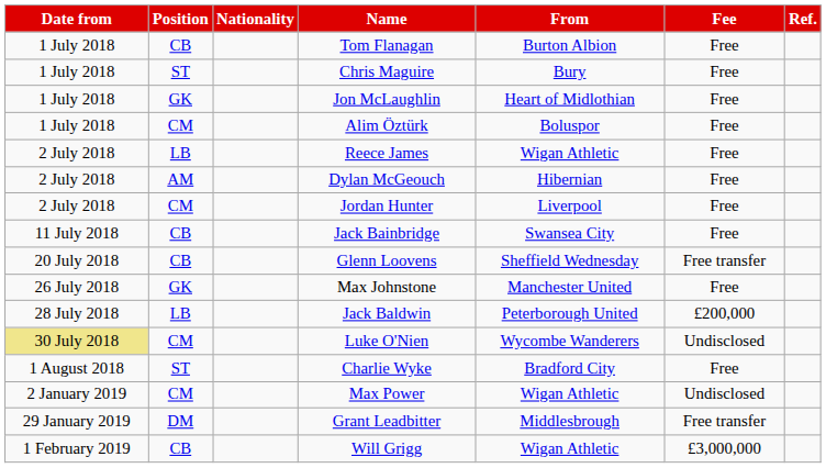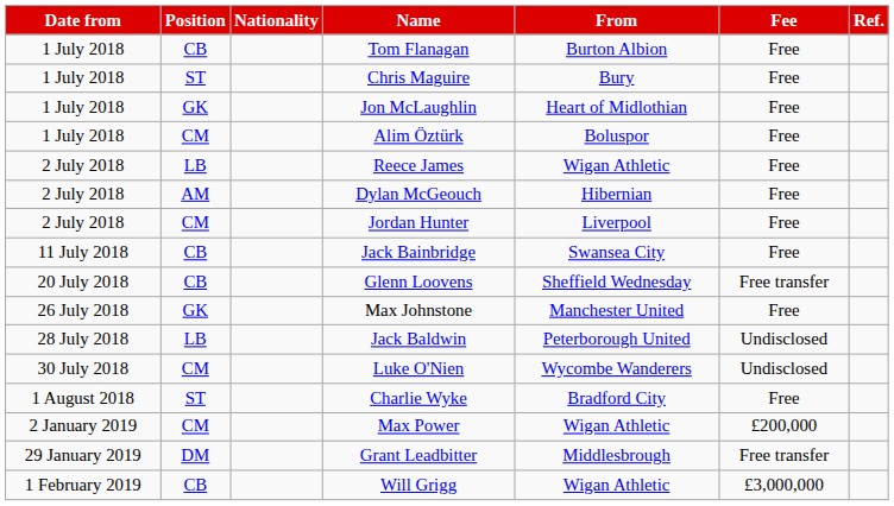 <table class="wikitable" style="text-align:center; font-size:90%">
 <tr>
 <th style="background:#DD0000; color:white; width:120px;">Date from</th>
 <th style="background:#DD0000; color:white; width:50px;">Position</th>
 <th style="background:#DD0000; color:white; width:50px;">Nationality</th>
 <th style="background:#DD0000; color:white; width:150px;">Name</th>
 <th style="background:#DD0000; color:white; width:160px;">From</th>
 <th style="background:#DD0000; color:white; width:100px;">Fee</th>
 <th style="background:#DD0000; color:white; width:25px;">Ref.</th>
 </tr>
 <tr>
 <td>1 July 2018</td>
 <td><a href='#'>CB</a></td>
 <td></td>
 <td><a href='#'>Tom Flanagan</a></td>
 <td><a href='#'>Burton Albion</a></td>
 <td>Free</td>
 <td></td>
 </tr>
 <tr>
 <td>1 July 2018</td>
 <td><a href='#'>ST</a></td>
 <td></td>
 <td><a href='#'>Chris Maguire</a></td>
 <td><a href='#'>Bury</a></td>
 <td>Free</td>
 <td></td>
 </tr>
 <tr>
 <td>1 July 2018</td>
 <td><a href='#'>GK</a></td>
 <td></td>
 <td><a href='#'>Jon McLaughlin</a></td>
 <td> <a href='#'>Heart of Midlothian</a></td>
 <td>Free</td>
 <td></td>
 </tr>
 <tr>
 <td>1 July 2018</td>
 <td><a href='#'>CM</a></td>
 <td></td>
 <td><a href='#'>Alim Öztürk</a></td>
 <td> <a href='#'>Boluspor</a></td>
 <td>Free</td>
 <td></td>
 </tr>
 <tr>
 <td>2 July 2018</td>
 <td><a href='#'>LB</a></td>
 <td></td>
 <td><a href='#'>Reece James</a></td>
 <td><a href='#'>Wigan Athletic</a></td>
 <td>Free</td>
 <td></td>
 </tr>
 <tr>
 <td>2 July 2018</td>
 <td><a href='#'>AM</a></td>
 <td></td>
 <td><a href='#'>Dylan McGeouch</a></td>
 <td> <a href='#'>Hibernian</a></td>
 <td>Free</td>
 <td></td>
 </tr>
 <tr>
 <td>2 July 2018</td>
 <td><a href='#'>CM</a></td>
 <td></td>
 <td><a href='#'>Jordan Hunter</a></td>
 <td><a href='#'>Liverpool</a></td>
 <td>Free</td>
 <td></td>
 </tr>
 <tr>
 <td>11 July 2018</td>
 <td><a href='#'>CB</a></td>
 <td></td>
 <td><a href='#'>Jack Bainbridge</a></td>
 <td> <a href='#'>Swansea City</a></td>
 <td>Free</td>
 <td></td>
 </tr>
 <tr>
 <td>20 July 2018</td>
 <td><a href='#'>CB</a></td>
 <td></td>
 <td><a href='#'>Glenn Loovens</a></td>
 <td><a href='#'>Sheffield Wednesday</a></td>
 <td>Free transfer</td>
 <td></td>
 </tr>
 <tr>
 <td>26 July 2018</td>
 <td><a href='#'>GK</a></td>
 <td></td>
 <td>Max Johnstone</td>
 <td><a href='#'>Manchester United</a></td>
 <td>Free</td>
 <td></td>
 </tr>
 <tr>
 <td>28 July 2018</td>
 <td><a href='#'>LB</a></td>
 <td></td>
 <td><a href='#'>Jack Baldwin</a></td>
 <td><a href='#'>Peterborough United</a></td>
-<td>£200,000</td>
+<td>Undisclosed</td>
 <td></td>
 </tr>
 <tr>
-<td style="background: khaki;">30 July 2018</td>
+<td>30 July 2018</td>
 <td><a href='#'>CM</a></td>
 <td></td>
 <td><a href='#'>Luke O'Nien</a></td>
 <td><a href='#'>Wycombe Wanderers</a></td>
 <td>Undisclosed</td>
 <td></td>
 </tr>
 <tr>
 <td>1 August 2018</td>
 <td><a href='#'>ST</a></td>
 <td></td>
 <td><a href='#'>Charlie Wyke</a></td>
 <td><a href='#'>Bradford City</a></td>
 <td>Free</td>
 <td></td>
 </tr>
 <tr>
 <td>2 January 2019</td>
 <td><a href='#'>CM</a></td>
 <td></td>
 <td><a href='#'>Max Power</a></td>
 <td><a href='#'>Wigan Athletic</a></td>
-<td>Undisclosed</td>
+<td>£200,000</td>
 <td></td>
 </tr>
 <tr>
 <td>29 January 2019</td>
 <td><a href='#'>DM</a></td>
 <td></td>
 <td><a href='#'>Grant Leadbitter</a></td>
 <td><a href='#'>Middlesbrough</a></td>
 <td>Free transfer</td>
 <td></td>
 </tr>
 <tr>
 <td>1 February 2019</td>
 <td><a href='#'>CB</a></td>
 <td></td>
 <td><a href='#'>Will Grigg</a></td>
 <td><a href='#'>Wigan Athletic</a></td>
 <td>£3,000,000</td>
 <td></td>
 </tr>
 </table>
